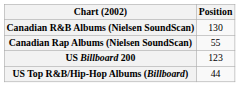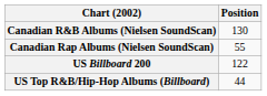 <table class="wikitable plainrowheaders sortable">
 <tr>
 <th>Chart (2002)</th>
 <th>Position</th>
 </tr>
 <tr>
 <th scope="row">Canadian R&B Albums (Nielsen SoundScan)</th>
 <td style="text-align:center;">130</td>
 </tr>
 <tr>
 <th scope="row">Canadian Rap Albums (Nielsen SoundScan)</th>
 <td style="text-align:center;">55</td>
 </tr>
 <tr>
 <th scope="row">US <em>Billboard</em> 200</th>
-<td style="text-align:center;">123</td>
+<td style="text-align:center;">122</td>
 </tr>
 <tr>
 <th scope="row">US Top R&B/Hip-Hop Albums (<em>Billboard</em>)</th>
 <td style="text-align:center;">44</td>
 </tr>
 </table>
